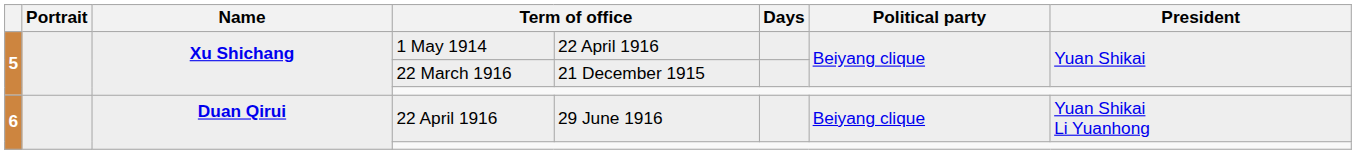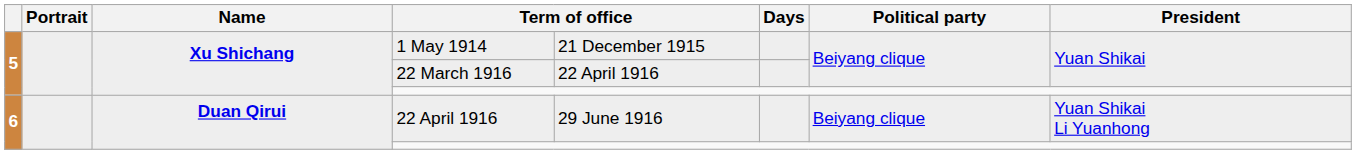 <table class="wikitable">
 <tr>
 <th></th>
 <th>Portrait</th>
 <th width=25%>Name<br></th>
 <th colspan=2 width=30%>Term of office</th>
 <th>Days</th>
 <th width=20%>Political party</th>
 <th width=35%>President</th>
 </tr>
 <tr bgcolor=#EEEEEE>
 <th rowspan=3 style="background:#CD853F; color:white;">5</th>
 <td rowspan=3 align=center></td>
 <td rowspan=3 align=center><strong><a href='#'>Xu Shichang</a></strong><br><br></td>
 <td>1 May 1914</td>
-<td>22 April 1916</td>
+<td>21 December 1915</td>
 <td></td>
 <td rowspan=2><a href='#'>Beiyang clique</a></td>
 <td rowspan=2><a href='#'>Yuan Shikai</a></td>
 </tr>
 <tr bgcolor=#EEEEEE>
 <td>22 March 1916</td>
-<td>21 December 1915</td>
+<td>22 April 1916</td>
 <td></td>
 </tr>
 <tr>
 <td colspan=5></td>
 </tr>
 <tr bgcolor=#EEEEEE>
 <th rowspan=2 style="background:#CD853F; color:white;">6</th>
 <td rowspan=2 align=center></td>
 <td rowspan=2 align=center><strong><a href='#'>Duan Qirui</a></strong><br><br></td>
 <td>22 April 1916</td>
 <td>29 June 1916</td>
 <td></td>
 <td><a href='#'>Beiyang clique</a></td>
 <td><a href='#'>Yuan Shikai</a><br><a href='#'>Li Yuanhong</a></td>
 </tr>
 <tr>
 <td colspan=5></td>
 </tr>
 </table>
